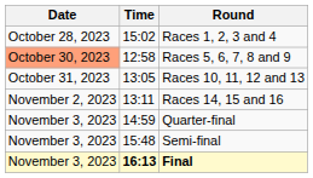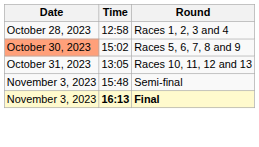 <table class="wikitable">
 <tr>
 <th>Date</th>
 <th>Time</th>
 <th>Round</th>
 </tr>
 <tr>
 <td>October 28, 2023</td>
-<td>15:02</td>
+<td>12:58</td>
 <td>Races 1, 2, 3 and 4</td>
 </tr>
 <tr>
 <td style="background: lightsalmon;">October 30, 2023</td>
-<td>12:58</td>
+<td>15:02</td>
 <td>Races 5, 6, 7, 8 and 9</td>
 </tr>
 <tr>
 <td>October 31, 2023</td>
 <td>13:05</td>
 <td>Races 10, 11, 12 and 13</td>
-</tr>
-<tr>
-<td>November 2, 2023</td>
-<td>13:11</td>
-<td>Races 14, 15 and 16</td>
-</tr>
-<tr>
-<td>November 3, 2023</td>
-<td>14:59</td>
-<td>Quarter-final</td>
 </tr>
 <tr>
 <td>November 3, 2023</td>
 <td>15:48</td>
 <td>Semi-final</td>
 </tr>
 <tr style=background:lemonchiffon>
 <td>November 3, 2023</td>
 <td><strong>16:13</strong></td>
 <td><strong>Final</strong></td>
 </tr>
 </table>
